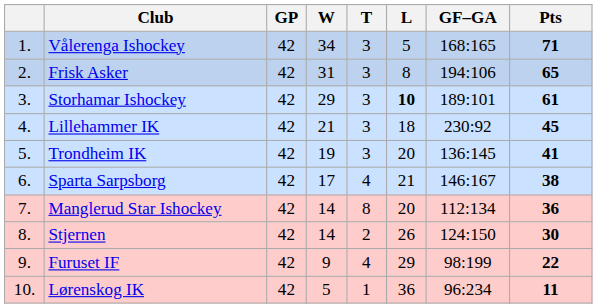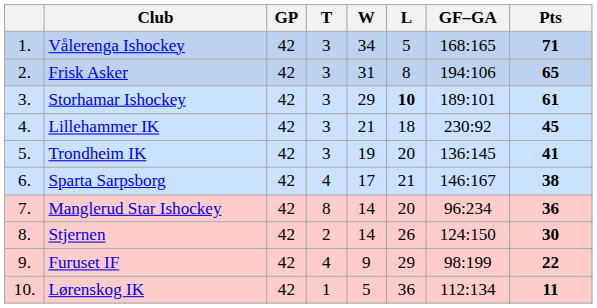 <table class="wikitable">
 <tr>
 <th width="30"></th>
 <th width="200">Club</th>
 <th width="30">GP</th>
+<th width="30">T</th>
 <th width="30">W</th>
-<th width="30">T</th>
 <th width="30">L</th>
 <th width="70">GF–GA</th>
 <th width="70">Pts</th>
 </tr>
 <tr bgcolor="#BCD2EE" align="center">
 <td>1.</td>
 <td align="left"><a href='#'>Vålerenga Ishockey</a></td>
 <td>42</td>
+<td>3</td>
 <td>34</td>
-<td>3</td>
 <td>5</td>
 <td>168:165</td>
 <td><strong>71</strong></td>
 </tr>
 <tr bgcolor="#BCD2EE" align="center">
 <td>2.</td>
 <td align="left"><a href='#'>Frisk Asker</a></td>
 <td>42</td>
+<td>3</td>
 <td>31</td>
-<td>3</td>
 <td>8</td>
 <td>194:106</td>
 <td><strong>65</strong></td>
 </tr>
 <tr bgcolor="#CAE1FF" align="center">
 <td>3.</td>
 <td align="left"><a href='#'>Storhamar Ishockey</a></td>
 <td>42</td>
+<td>3</td>
 <td>29</td>
-<td>3</td>
 <td><strong>10</strong></td>
 <td>189:101</td>
 <td><strong>61</strong></td>
 </tr>
 <tr bgcolor="#CAE1FF" align="center">
 <td>4.</td>
 <td align="left"><a href='#'>Lillehammer IK</a></td>
 <td>42</td>
+<td>3</td>
 <td>21</td>
-<td>3</td>
 <td>18</td>
 <td>230:92</td>
 <td><strong>45</strong></td>
 </tr>
 <tr bgcolor="#CAE1FF" align="center">
 <td>5.</td>
 <td align="left"><a href='#'>Trondheim IK</a></td>
 <td>42</td>
+<td>3</td>
 <td>19</td>
-<td>3</td>
 <td>20</td>
 <td>136:145</td>
 <td><strong>41</strong></td>
 </tr>
 <tr bgcolor="#CAE1FF" align="center">
 <td>6.</td>
 <td align="left"><a href='#'>Sparta Sarpsborg</a></td>
 <td>42</td>
+<td>4</td>
 <td>17</td>
-<td>4</td>
 <td>21</td>
 <td>146:167</td>
 <td><strong>38</strong></td>
 </tr>
 <tr bgcolor="#FFCCCC" align="center">
 <td>7.</td>
 <td align="left"><a href='#'>Manglerud Star Ishockey</a></td>
 <td>42</td>
+<td>8</td>
 <td>14</td>
-<td>8</td>
 <td>20</td>
-<td>112:134</td>
+<td>96:234</td>
 <td><strong>36</strong></td>
 </tr>
 <tr bgcolor="#FFCCCC" align="center">
 <td>8.</td>
 <td align="left"><a href='#'>Stjernen</a></td>
 <td>42</td>
+<td>2</td>
 <td>14</td>
-<td>2</td>
 <td>26</td>
 <td>124:150</td>
 <td><strong>30</strong></td>
 </tr>
 <tr bgcolor="#FFCCCC" align="center">
 <td>9.</td>
 <td align="left"><a href='#'>Furuset IF</a></td>
 <td>42</td>
+<td>4</td>
 <td>9</td>
-<td>4</td>
 <td>29</td>
 <td>98:199</td>
 <td><strong>22</strong></td>
 </tr>
 <tr bgcolor="#FFCCCC" align="center">
 <td>10.</td>
 <td align="left"><a href='#'>Lørenskog IK</a></td>
 <td>42</td>
+<td>1</td>
 <td>5</td>
-<td>1</td>
 <td>36</td>
-<td>96:234</td>
+<td>112:134</td>
 <td><strong>11</strong></td>
 </tr>
 </table>
